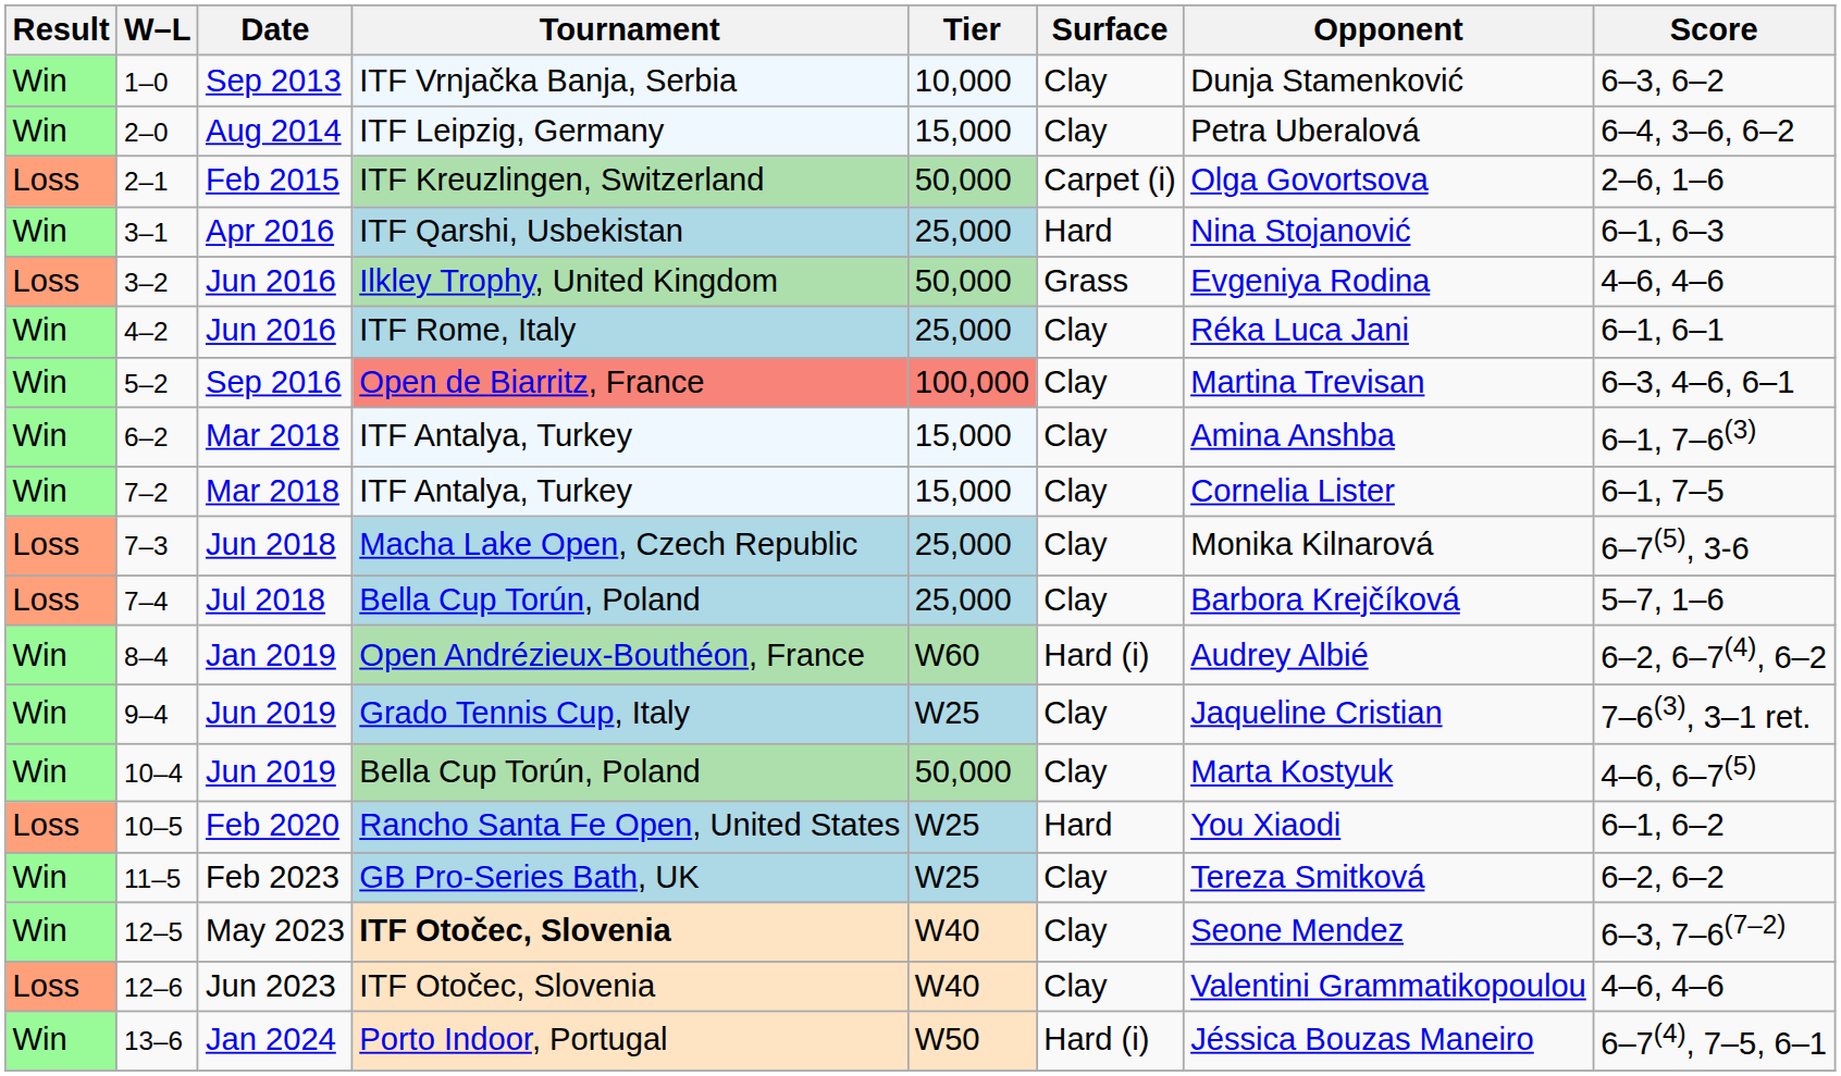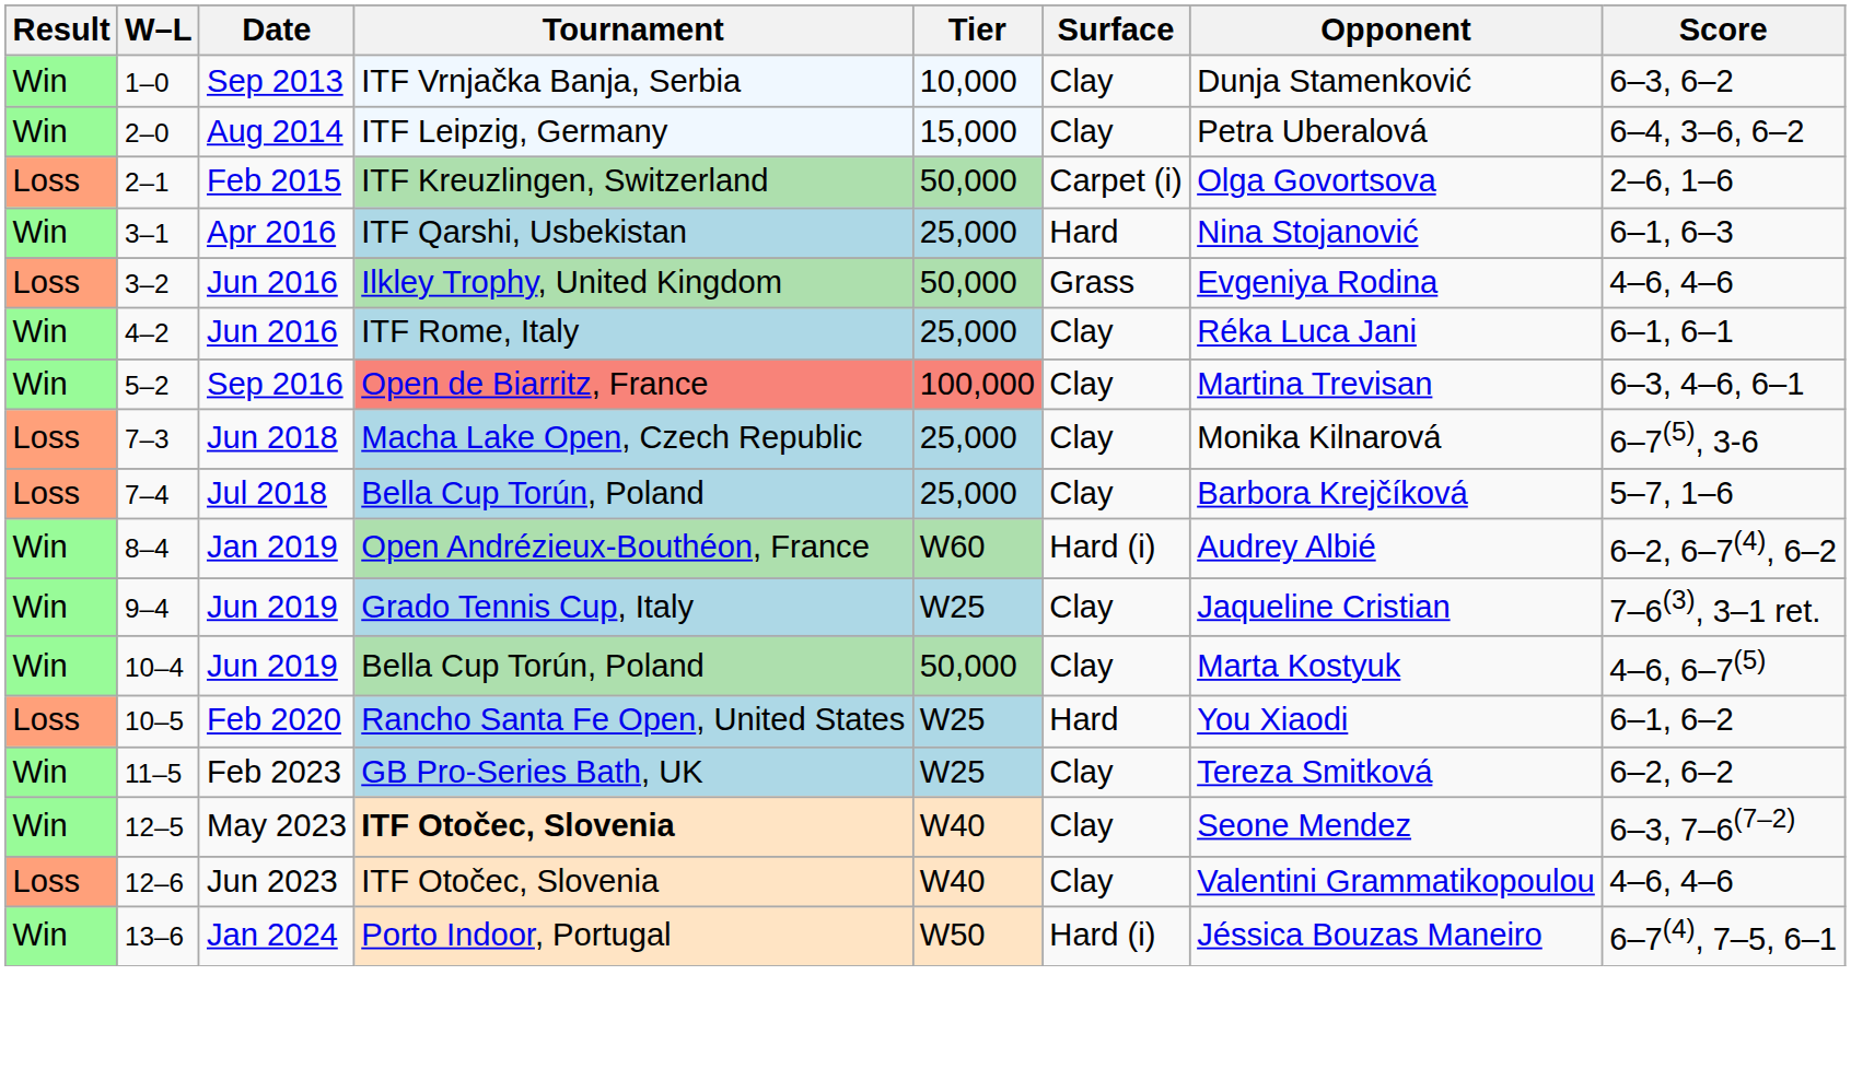 <table class="sortable wikitable">
 <tr>
 <th>Result</th>
 <th class="unsortable">W–L</th>
 <th>Date</th>
 <th>Tournament</th>
 <th>Tier</th>
 <th>Surface</th>
 <th>Opponent</th>
 <th class="unsortable">Score</th>
 </tr>
 <tr>
 <td style="background:#98fb98;">Win</td>
 <td><small>1–0</small></td>
 <td><a href='#'>Sep 2013</a></td>
 <td style="background:#f0f8ff;">ITF Vrnjačka Banja, Serbia</td>
 <td style="background:#f0f8ff;">10,000</td>
 <td>Clay</td>
 <td> Dunja Stamenković</td>
 <td>6–3, 6–2</td>
 </tr>
 <tr>
 <td style="background:#98fb98;">Win</td>
 <td><small>2–0</small></td>
 <td><a href='#'>Aug 2014</a></td>
 <td style="background:#f0f8ff;">ITF Leipzig, Germany</td>
 <td style="background:#f0f8ff;">15,000</td>
 <td>Clay</td>
 <td> Petra Uberalová</td>
 <td>6–4, 3–6, 6–2</td>
 </tr>
 <tr>
 <td style="background:#ffa07a;">Loss</td>
 <td><small>2–1</small></td>
 <td><a href='#'>Feb 2015</a></td>
 <td style="background:#addfad;">ITF Kreuzlingen, Switzerland</td>
 <td style="background:#addfad;">50,000</td>
 <td>Carpet (i)</td>
 <td> <a href='#'>Olga Govortsova</a></td>
 <td>2–6, 1–6</td>
 </tr>
 <tr>
 <td style="background:#98fb98;">Win</td>
 <td><small>3–1</small></td>
 <td><a href='#'>Apr 2016</a></td>
 <td style="background:lightblue;">ITF Qarshi, Usbekistan</td>
 <td style="background:lightblue;">25,000</td>
 <td>Hard</td>
 <td> <a href='#'>Nina Stojanović</a></td>
 <td>6–1, 6–3</td>
 </tr>
 <tr>
 <td style="background:#ffa07a;">Loss</td>
 <td><small>3–2</small></td>
 <td><a href='#'>Jun 2016</a></td>
 <td style="background:#addfad;"><a href='#'>Ilkley Trophy</a>, United Kingdom</td>
 <td style="background:#addfad;">50,000</td>
 <td>Grass</td>
 <td> <a href='#'>Evgeniya Rodina</a></td>
 <td>4–6, 4–6</td>
 </tr>
 <tr>
 <td style="background:#98fb98;">Win</td>
 <td><small>4–2</small></td>
 <td><a href='#'>Jun 2016</a></td>
 <td style="background:lightblue;">ITF Rome, Italy</td>
 <td style="background:lightblue;">25,000</td>
 <td>Clay</td>
 <td> <a href='#'>Réka Luca Jani</a></td>
 <td>6–1, 6–1</td>
 </tr>
 <tr>
 <td style="background:#98fb98;">Win</td>
 <td><small>5–2</small></td>
 <td><a href='#'>Sep 2016</a></td>
 <td style="background:#f88379;"><a href='#'>Open de Biarritz</a>, France</td>
 <td style="background:#f88379;">100,000</td>
 <td>Clay</td>
 <td> <a href='#'>Martina Trevisan</a></td>
 <td>6–3, 4–6, 6–1</td>
-</tr>
-<tr>
-<td style="background:#98fb98;">Win</td>
-<td><small>6–2</small></td>
-<td><a href='#'>Mar 2018</a></td>
-<td style="background:#f0f8ff;">ITF Antalya, Turkey</td>
-<td style="background:#f0f8ff;">15,000</td>
-<td>Clay</td>
-<td> <a href='#'>Amina Anshba</a></td>
-<td>6–1, 7–6<sup>(3)</sup></td>
-</tr>
-<tr>
-<td style="background:#98fb98;">Win</td>
-<td><small>7–2</small></td>
-<td><a href='#'>Mar 2018</a></td>
-<td style="background:#f0f8ff;">ITF Antalya, Turkey</td>
-<td style="background:#f0f8ff;">15,000</td>
-<td>Clay</td>
-<td> <a href='#'>Cornelia Lister</a></td>
-<td>6–1, 7–5</td>
 </tr>
 <tr>
 <td style="background:#ffa07a;">Loss</td>
 <td><small>7–3</small></td>
 <td><a href='#'>Jun 2018</a></td>
 <td style="background:lightblue;"><a href='#'>Macha Lake Open</a>, Czech Republic</td>
 <td style="background:lightblue;">25,000</td>
 <td>Clay</td>
 <td> Monika Kilnarová</td>
 <td>6–7<sup>(5)</sup>, 3-6</td>
 </tr>
 <tr>
 <td style="background:#ffa07a;">Loss</td>
 <td><small>7–4</small></td>
 <td><a href='#'>Jul 2018</a></td>
 <td style="background:lightblue;"><a href='#'>Bella Cup Torún</a>, Poland</td>
 <td style="background:lightblue;">25,000</td>
 <td>Clay</td>
 <td> <a href='#'>Barbora Krejčíková</a></td>
 <td>5–7, 1–6</td>
 </tr>
 <tr>
 <td style="background:#98fb98;">Win</td>
 <td><small>8–4</small></td>
 <td><a href='#'>Jan 2019</a></td>
 <td style="background:#addfad;"><a href='#'>Open Andrézieux-Bouthéon</a>, France</td>
 <td style="background:#addfad;">W60</td>
 <td>Hard (i)</td>
 <td> <a href='#'>Audrey Albié</a></td>
 <td>6–2, 6–7<sup>(4)</sup>, 6–2</td>
 </tr>
 <tr>
 <td style="background:#98fb98;">Win</td>
 <td><small>9–4</small></td>
 <td><a href='#'>Jun 2019</a></td>
 <td style="background:lightblue;"><a href='#'>Grado Tennis Cup</a>, Italy</td>
 <td style="background:lightblue;">W25</td>
 <td>Clay</td>
 <td> <a href='#'>Jaqueline Cristian</a></td>
 <td>7–6<sup>(3)</sup>, 3–1 ret.</td>
 </tr>
 <tr>
 <td style="background:#98fb98;">Win</td>
 <td><small>10–4</small></td>
 <td><a href='#'>Jun 2019</a></td>
 <td style="background:#addfad;">Bella Cup Torún, Poland</td>
 <td style="background:#addfad;">50,000</td>
 <td>Clay</td>
 <td> <a href='#'>Marta Kostyuk</a></td>
 <td>4–6, 6–7<sup>(5)</sup></td>
 </tr>
 <tr>
 <td style="background:#ffa07a;">Loss</td>
 <td><small>10–5</small></td>
 <td><a href='#'>Feb 2020</a></td>
 <td style="background:lightblue;"><a href='#'>Rancho Santa Fe Open</a>, United States</td>
 <td style="background:lightblue;">W25</td>
 <td>Hard</td>
 <td> <a href='#'>You Xiaodi</a></td>
 <td>6–1, 6–2</td>
 </tr>
 <tr>
 <td style="background:#98fb98;">Win</td>
 <td><small>11–5</small></td>
 <td>Feb 2023</td>
 <td style="background:lightblue;"><a href='#'>GB Pro-Series Bath</a>, UK</td>
 <td style="background:lightblue;">W25</td>
 <td>Clay</td>
 <td> <a href='#'>Tereza Smitková</a></td>
 <td>6–2, 6–2</td>
 </tr>
 <tr>
 <td style="background:#98fb98;">Win</td>
 <td><small>12–5</small></td>
 <td>May 2023</td>
 <td style="background:#ffe4c4;"><strong>ITF Otočec, Slovenia</strong></td>
 <td style="background:#ffe4c4;">W40</td>
 <td>Clay</td>
 <td> <a href='#'>Seone Mendez</a></td>
 <td>6–3, 7–6<sup>(7–2)</sup></td>
 </tr>
 <tr>
 <td style="background:#ffa07a;">Loss</td>
 <td><small>12–6</small></td>
 <td>Jun 2023</td>
 <td style="background:#ffe4c4;">ITF Otočec, Slovenia</td>
 <td style="background:#ffe4c4;">W40</td>
 <td>Clay</td>
 <td> <a href='#'>Valentini Grammatikopoulou</a></td>
 <td>4–6, 4–6</td>
 </tr>
 <tr>
 <td style="background:#98fb98;">Win</td>
 <td><small>13–6</small></td>
 <td><a href='#'>Jan 2024</a></td>
 <td style="background:#ffe4c4;"><a href='#'>Porto Indoor</a>, Portugal</td>
 <td style="background:#ffe4c4;">W50</td>
 <td>Hard (i)</td>
 <td> <a href='#'>Jéssica Bouzas Maneiro</a></td>
 <td>6–7<sup>(4)</sup>, 7–5, 6–1</td>
 </tr>
 </table>
